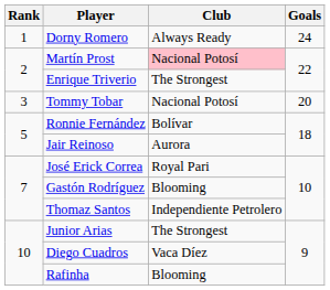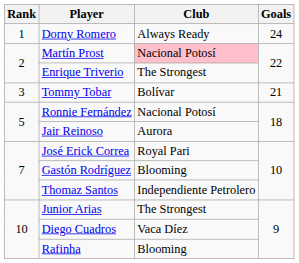 <table class="wikitable" border="1">
 <tr>
 <th>Rank</th>
 <th>Player</th>
 <th>Club</th>
 <th>Goals</th>
 </tr>
 <tr>
 <td align=center>1</td>
 <td> <a href='#'>Dorny Romero</a></td>
 <td>Always Ready</td>
 <td align=center>24</td>
 </tr>
 <tr>
 <td rowspan=2 align=center>2</td>
 <td> <a href='#'>Martín Prost</a></td>
 <td style="background: pink;">Nacional Potosí</td>
 <td rowspan=2 align=center>22</td>
 </tr>
 <tr>
 <td> <a href='#'>Enrique Triverio</a></td>
 <td>The Strongest</td>
 </tr>
 <tr>
 <td align=center>3</td>
 <td> <a href='#'>Tommy Tobar</a></td>
-<td>Nacional Potosí</td>
-<td align=center>20</td>
+<td>Bolívar</td>
+<td align=center>21</td>
 </tr>
 <tr>
 <td rowspan=2 align=center>5</td>
 <td> <a href='#'>Ronnie Fernández</a></td>
-<td>Bolívar</td>
+<td>Nacional Potosí</td>
 <td rowspan=2 align=center>18</td>
 </tr>
 <tr>
 <td> <a href='#'>Jair Reinoso</a></td>
 <td>Aurora</td>
 </tr>
 <tr>
 <td rowspan=3 align=center>7</td>
 <td> <a href='#'>José Erick Correa</a></td>
 <td>Royal Pari</td>
 <td rowspan=3 align=center>10</td>
 </tr>
 <tr>
 <td> <a href='#'>Gastón Rodríguez</a></td>
 <td>Blooming</td>
 </tr>
 <tr>
 <td> <a href='#'>Thomaz Santos</a></td>
 <td>Independiente Petrolero</td>
 </tr>
 <tr>
 <td rowspan=3 align=center>10</td>
 <td> <a href='#'>Junior Arias</a></td>
 <td>The Strongest</td>
 <td rowspan=3 align=center>9</td>
 </tr>
 <tr>
 <td> <a href='#'>Diego Cuadros</a></td>
 <td>Vaca Díez</td>
 </tr>
 <tr>
 <td> <a href='#'>Rafinha</a></td>
 <td>Blooming</td>
 </tr>
 </table>
